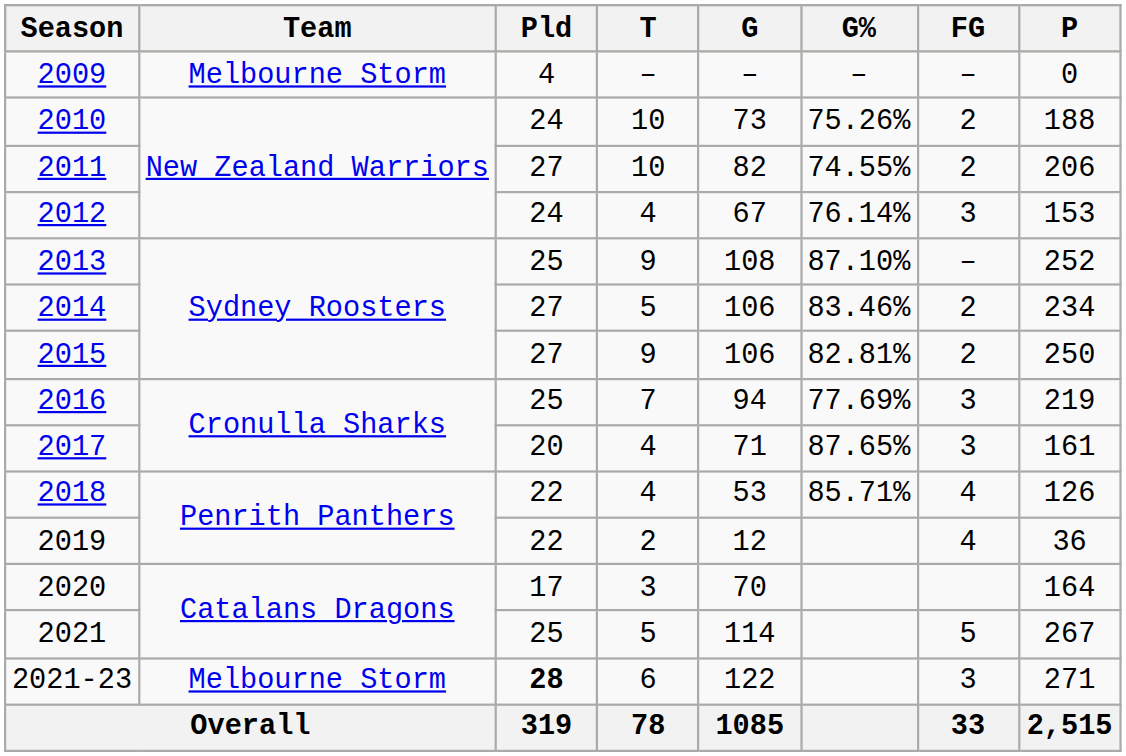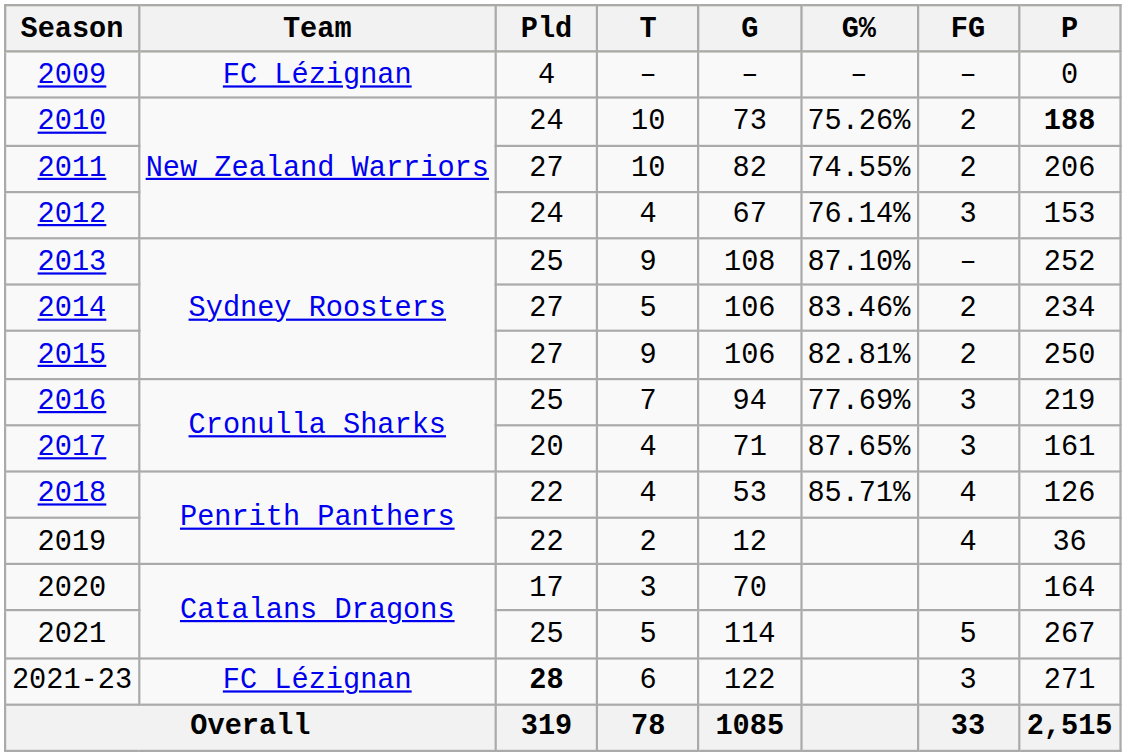 <table class="wikitable" style="text-align:center">
 <tr bgcolor="#bdb76b">
 <th>Season</th>
 <th>Team</th>
 <th width="40">Pld</th>
 <th width="40">T</th>
 <th width="40">G</th>
 <th width="40">G%</th>
 <th width="40">FG</th>
 <th width="40">P</th>
 </tr>
 <tr>
 <td><a href='#'>2009</a></td>
-<td><a href='#'>Melbourne Storm</a></td>
+<td><a href='#'>FC Lézignan</a></td>
 <td>4</td>
 <td>–</td>
 <td>–</td>
 <td>–</td>
 <td>–</td>
 <td>0</td>
 </tr>
 <tr>
 <td><a href='#'>2010</a></td>
 <td rowspan="3"><a href='#'>New Zealand Warriors</a></td>
 <td>24</td>
 <td>10</td>
 <td>73</td>
 <td>75.26%</td>
 <td>2</td>
-<td>188</td>
+<td><strong>188</strong></td>
 </tr>
 <tr>
 <td><a href='#'>2011</a></td>
 <td>27</td>
 <td>10</td>
 <td>82</td>
 <td>74.55%</td>
 <td>2</td>
 <td>206</td>
 </tr>
 <tr>
 <td><a href='#'>2012</a></td>
 <td>24</td>
 <td>4</td>
 <td>67</td>
 <td>76.14%</td>
 <td>3</td>
 <td>153</td>
 </tr>
 <tr>
 <td><a href='#'>2013</a></td>
 <td rowspan="3"><a href='#'>Sydney Roosters</a></td>
 <td>25</td>
 <td>9</td>
 <td>108</td>
 <td>87.10%</td>
 <td>–</td>
 <td>252</td>
 </tr>
 <tr>
 <td><a href='#'>2014</a></td>
 <td>27</td>
 <td>5</td>
 <td>106</td>
 <td>83.46%</td>
 <td>2</td>
 <td>234</td>
 </tr>
 <tr>
 <td><a href='#'>2015</a></td>
 <td>27</td>
 <td>9</td>
 <td>106</td>
 <td>82.81%</td>
 <td>2</td>
 <td>250</td>
 </tr>
 <tr>
 <td><a href='#'>2016</a></td>
 <td rowspan="2"><a href='#'>Cronulla Sharks</a></td>
 <td>25</td>
 <td>7</td>
 <td>94</td>
 <td>77.69%</td>
 <td>3</td>
 <td>219</td>
 </tr>
 <tr>
 <td><a href='#'>2017</a></td>
 <td>20</td>
 <td>4</td>
 <td>71</td>
 <td>87.65%</td>
 <td>3</td>
 <td>161</td>
 </tr>
 <tr>
 <td><a href='#'>2018</a></td>
 <td rowspan="2"><a href='#'>Penrith Panthers</a></td>
 <td>22</td>
 <td>4</td>
 <td>53</td>
 <td>85.71%</td>
 <td>4</td>
 <td>126</td>
 </tr>
 <tr>
 <td>2019</td>
 <td>22</td>
 <td>2</td>
 <td>12</td>
 <td></td>
 <td>4</td>
 <td>36</td>
 </tr>
 <tr>
 <td>2020</td>
 <td rowspan="2"><a href='#'>Catalans Dragons</a></td>
 <td>17</td>
 <td>3</td>
 <td>70</td>
 <td></td>
 <td></td>
 <td>164</td>
 </tr>
 <tr>
 <td>2021</td>
 <td>25</td>
 <td>5</td>
 <td>114</td>
 <td></td>
 <td>5</td>
 <td>267</td>
 </tr>
 <tr>
 <td>2021-23</td>
-<td><a href='#'>Melbourne Storm</a></td>
+<td><a href='#'>FC Lézignan</a></td>
 <td><strong>28</strong></td>
 <td>6</td>
 <td>122</td>
 <td></td>
 <td>3</td>
 <td>271</td>
 </tr>
 <tr>
 <th colspan="2">Overall</th>
 <th>319</th>
 <th>78</th>
 <th>1085</th>
 <th></th>
 <th>33</th>
 <th>2,515</th>
 </tr>
 </table>
